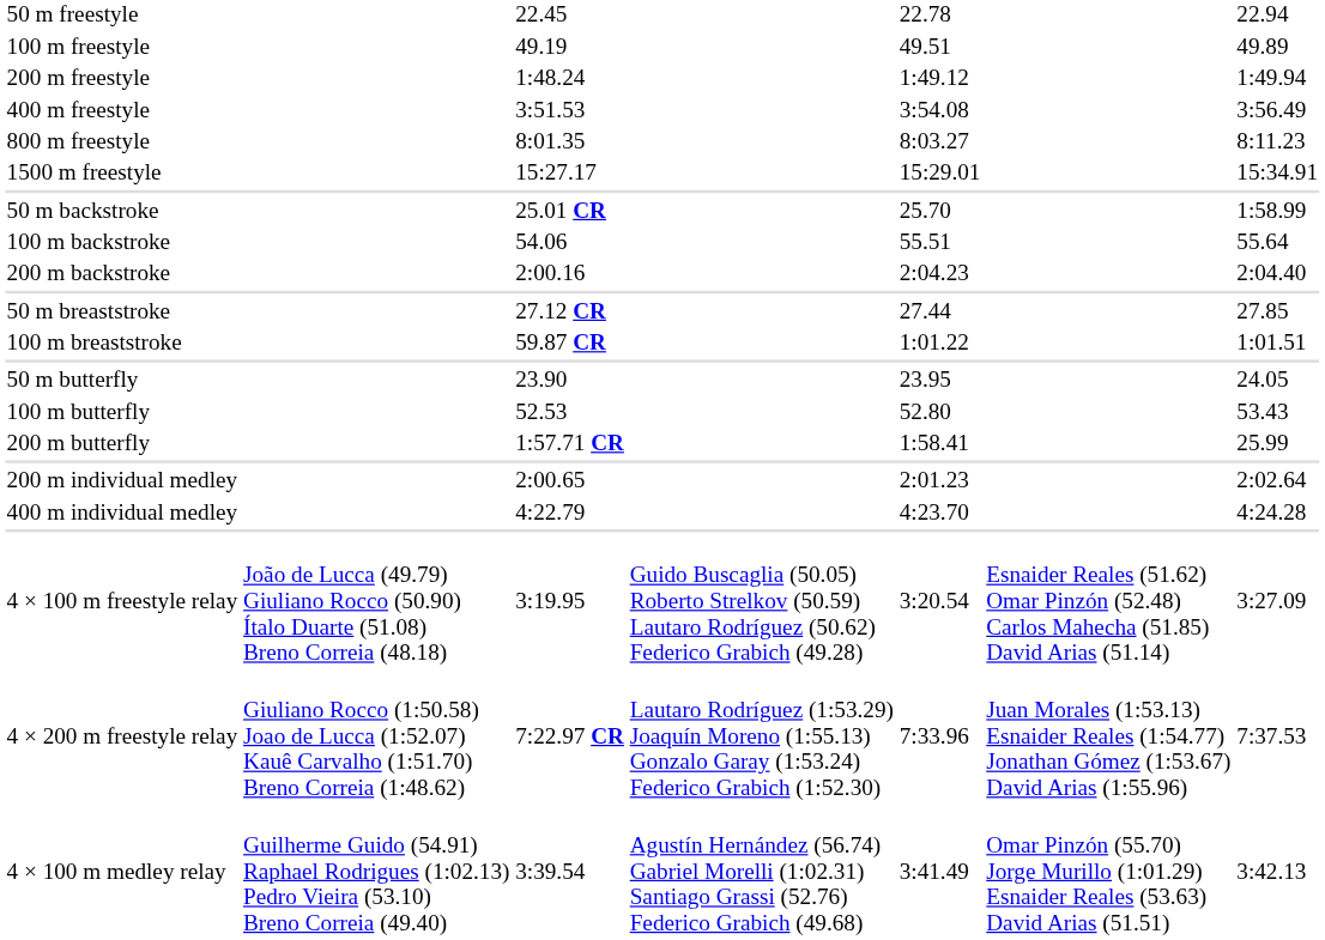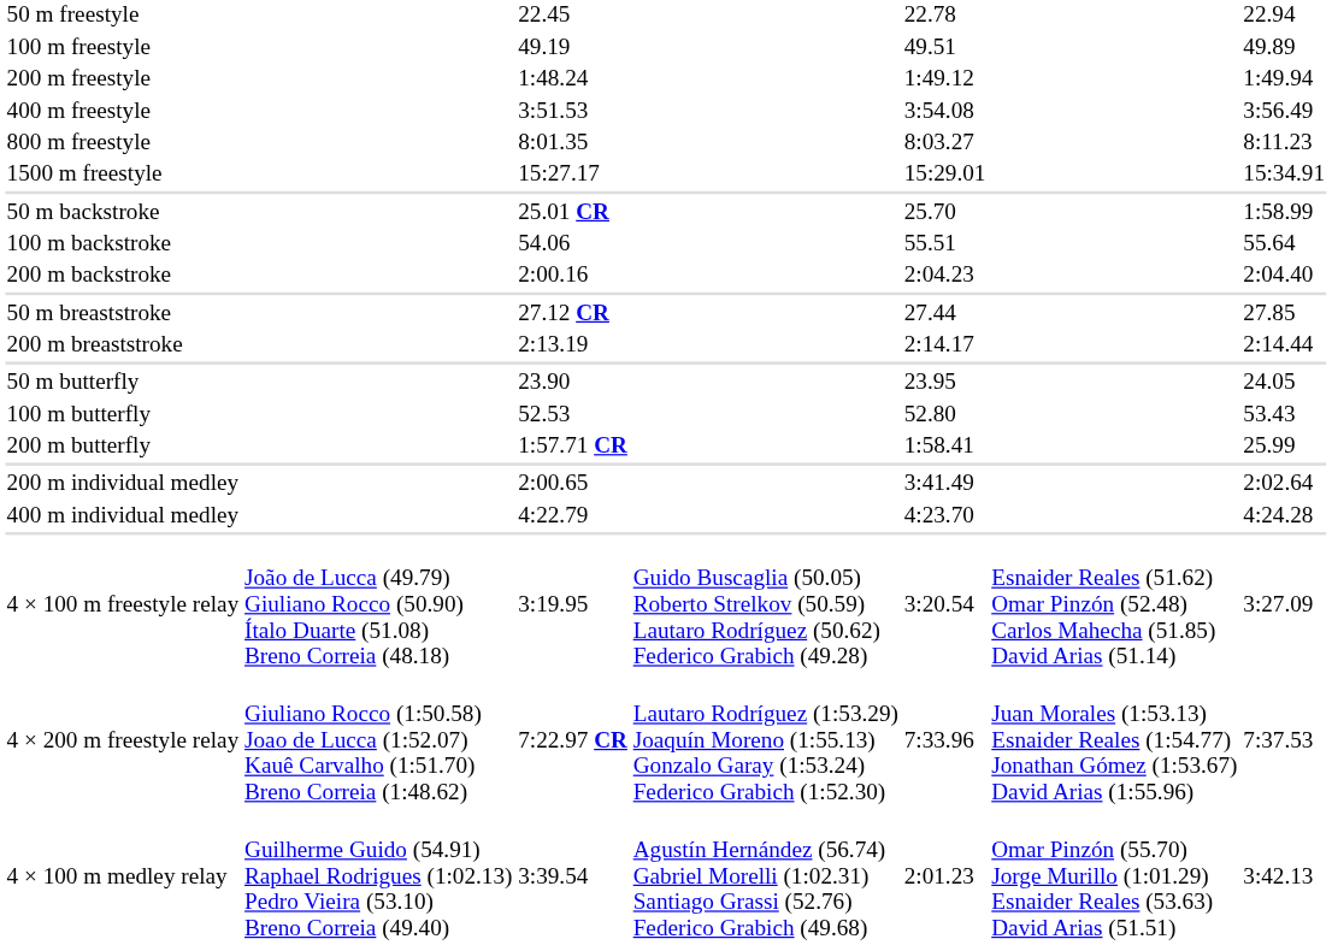 <table>
 <tr>
 <td>50 m freestyle</td>
 <td></td>
 <td>22.45</td>
 <td></td>
 <td>22.78</td>
 <td></td>
 <td>22.94</td>
 </tr>
 <tr>
 <td>100 m freestyle</td>
 <td></td>
 <td>49.19</td>
 <td></td>
 <td>49.51</td>
 <td></td>
 <td>49.89</td>
 </tr>
 <tr>
 <td>200 m freestyle</td>
 <td></td>
 <td>1:48.24</td>
 <td></td>
 <td>1:49.12</td>
 <td></td>
 <td>1:49.94</td>
 </tr>
 <tr>
 <td>400 m freestyle</td>
 <td></td>
 <td>3:51.53</td>
 <td></td>
 <td>3:54.08</td>
 <td></td>
 <td>3:56.49</td>
 </tr>
 <tr>
 <td>800 m freestyle</td>
 <td></td>
 <td>8:01.35</td>
 <td></td>
 <td>8:03.27</td>
 <td></td>
 <td>8:11.23</td>
 </tr>
 <tr>
 <td>1500 m freestyle</td>
 <td></td>
 <td>15:27.17</td>
 <td></td>
 <td>15:29.01</td>
 <td></td>
 <td>15:34.91</td>
 </tr>
 <tr bgcolor=#DDDDDD>
 <td colspan=7></td>
 </tr>
 <tr>
 <td>50 m backstroke</td>
 <td></td>
 <td>25.01 <strong><a href='#'>CR</a></strong></td>
 <td></td>
 <td>25.70</td>
 <td></td>
 <td>1:58.99</td>
 </tr>
 <tr>
 <td>100 m backstroke</td>
 <td></td>
 <td>54.06</td>
 <td></td>
 <td>55.51</td>
 <td></td>
 <td>55.64</td>
 </tr>
 <tr>
 <td>200 m backstroke</td>
 <td></td>
 <td>2:00.16</td>
 <td></td>
 <td>2:04.23</td>
 <td></td>
 <td>2:04.40</td>
 </tr>
 <tr bgcolor=#DDDDDD>
 <td colspan=7></td>
 </tr>
 <tr>
 <td>50 m breaststroke</td>
 <td></td>
 <td>27.12 <strong><a href='#'>CR</a></strong></td>
 <td></td>
 <td>27.44</td>
 <td></td>
 <td>27.85</td>
 </tr>
 <tr>
-<td>100 m breaststroke</td>
+<td>200 m breaststroke</td>
 <td></td>
-<td>59.87 <strong><a href='#'>CR</a></strong></td>
+<td>2:13.19</td>
 <td></td>
-<td>1:01.22</td>
+<td>2:14.17</td>
 <td></td>
-<td>1:01.51</td>
+<td>2:14.44</td>
 </tr>
 <tr bgcolor=#DDDDDD>
 <td colspan=7></td>
 </tr>
 <tr>
 <td>50 m butterfly</td>
 <td></td>
 <td>23.90</td>
 <td></td>
 <td>23.95</td>
 <td></td>
 <td>24.05</td>
 </tr>
 <tr>
 <td>100 m butterfly</td>
 <td></td>
 <td>52.53</td>
 <td></td>
 <td>52.80</td>
 <td></td>
 <td>53.43</td>
 </tr>
 <tr>
 <td>200 m butterfly</td>
 <td></td>
 <td>1:57.71 <strong><a href='#'>CR</a></strong></td>
 <td></td>
 <td>1:58.41</td>
 <td></td>
 <td>25.99</td>
 </tr>
 <tr bgcolor=#DDDDDD>
 <td colspan=7></td>
 </tr>
 <tr>
 <td>200 m individual medley</td>
 <td></td>
 <td>2:00.65</td>
 <td></td>
-<td>2:01.23</td>
+<td>3:41.49</td>
 <td></td>
 <td>2:02.64</td>
 </tr>
 <tr>
 <td>400 m individual medley</td>
 <td></td>
 <td>4:22.79</td>
 <td></td>
 <td>4:23.70</td>
 <td></td>
 <td>4:24.28</td>
 </tr>
 <tr bgcolor=#DDDDDD>
 <td colspan=7></td>
 </tr>
 <tr>
 <td>4 × 100 m freestyle relay</td>
 <td><br><a href='#'>João de Lucca</a> (49.79)<br><a href='#'>Giuliano Rocco</a> (50.90)<br><a href='#'>Ítalo Duarte</a> (51.08)<br><a href='#'>Breno Correia</a> (48.18)</td>
 <td>3:19.95</td>
 <td><br><a href='#'>Guido Buscaglia</a> (50.05)<br><a href='#'>Roberto Strelkov</a> (50.59)<br><a href='#'>Lautaro Rodríguez</a> (50.62)<br><a href='#'>Federico Grabich</a> (49.28)</td>
 <td>3:20.54</td>
 <td><br><a href='#'>Esnaider Reales</a> (51.62)<br><a href='#'>Omar Pinzón</a> (52.48)<br><a href='#'>Carlos Mahecha</a> (51.85)<br><a href='#'>David Arias</a> (51.14)</td>
 <td>3:27.09</td>
 </tr>
 <tr>
 <td>4 × 200 m freestyle relay</td>
 <td><br><a href='#'>Giuliano Rocco</a> (1:50.58)<br><a href='#'>Joao de Lucca</a> (1:52.07)<br><a href='#'>Kauê Carvalho</a> (1:51.70)<br><a href='#'>Breno Correia</a> (1:48.62)</td>
 <td>7:22.97 <strong><a href='#'>CR</a></strong></td>
 <td><br><a href='#'>Lautaro Rodríguez</a> (1:53.29)<br><a href='#'>Joaquín Moreno</a> (1:55.13)<br><a href='#'>Gonzalo Garay</a> (1:53.24)<br><a href='#'>Federico Grabich</a> (1:52.30)</td>
 <td>7:33.96</td>
 <td><br><a href='#'>Juan Morales</a> (1:53.13)<br><a href='#'>Esnaider Reales</a> (1:54.77)<br><a href='#'>Jonathan Gómez</a> (1:53.67)<br><a href='#'>David Arias</a> (1:55.96)</td>
 <td>7:37.53</td>
 </tr>
 <tr>
 <td>4 × 100 m medley relay</td>
 <td><br><a href='#'>Guilherme Guido</a> (54.91)<br><a href='#'>Raphael Rodrigues</a> (1:02.13)<br><a href='#'>Pedro Vieira</a> (53.10)<br><a href='#'>Breno Correia</a> (49.40)</td>
 <td>3:39.54</td>
 <td><br><a href='#'>Agustín Hernández</a> (56.74)<br><a href='#'>Gabriel Morelli</a> (1:02.31)<br><a href='#'>Santiago Grassi</a> (52.76)<br><a href='#'>Federico Grabich</a> (49.68)</td>
-<td>3:41.49</td>
+<td>2:01.23</td>
 <td><br><a href='#'>Omar Pinzón</a> (55.70)<br><a href='#'>Jorge Murillo</a> (1:01.29)<br><a href='#'>Esnaider Reales</a> (53.63)<br><a href='#'>David Arias</a> (51.51)</td>
 <td>3:42.13</td>
 </tr>
 </table>
